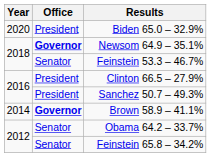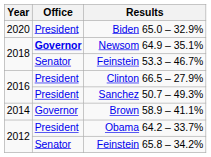 <table class=wikitable>
 <tr>
 <th width="30">Year</th>
 <th width="60">Office</th>
 <th width="180">Results</th>
 </tr>
 <tr>
 <td rowspan="1">2020</td>
 <td><a href='#'>President</a></td>
 <td align="right" ><a href='#'>Biden</a> 65.0 – 32.9%</td>
 </tr>
 <tr>
 <td rowspan="2">2018</td>
 <td><strong><a href='#'>Governor</a></strong></td>
 <td align="right" ><a href='#'>Newsom</a> 64.9 – 35.1%</td>
 </tr>
 <tr>
 <td><a href='#'>Senator</a></td>
 <td align="right" ><a href='#'>Feinstein</a> 53.3 – 46.7%</td>
 </tr>
 <tr>
 <td rowspan="2">2016</td>
 <td><a href='#'>President</a></td>
 <td align="right" ><a href='#'>Clinton</a> 66.5 – 27.9%</td>
 </tr>
 <tr>
 <td><a href='#'>President</a></td>
 <td align="right" ><a href='#'>Sanchez</a> 50.7 – 49.3%</td>
 </tr>
 <tr>
 <td>2014</td>
-<td><strong><a href='#'>Governor</a></strong></td>
+<td><a href='#'>Governor</a></td>
 <td align="right" ><a href='#'>Brown</a> 58.9 – 41.1%</td>
 </tr>
 <tr>
 <td rowspan="2">2012</td>
-<td><a href='#'>Senator</a></td>
+<td><a href='#'>President</a></td>
 <td align="right" ><a href='#'>Obama</a> 64.2 – 33.7%</td>
 </tr>
 <tr>
 <td><a href='#'>Senator</a></td>
 <td align="right" ><a href='#'>Feinstein</a> 65.8 – 34.2%</td>
 </tr>
 </table>
